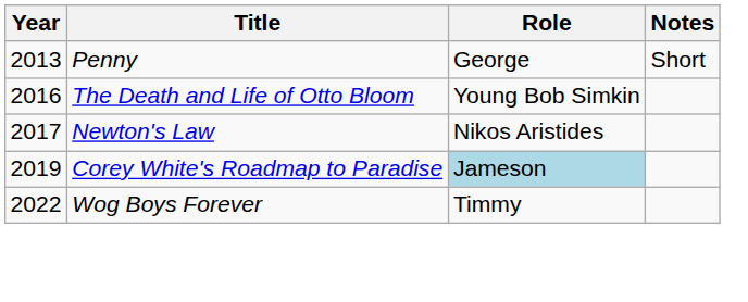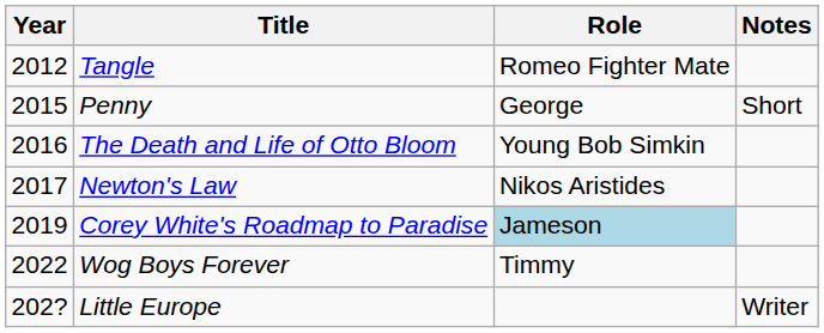 <table class="wikitable sortable">
 <tr>
 <th>Year</th>
 <th>Title</th>
 <th>Role</th>
 <th class="unsortable">Notes</th>
 </tr>
 <tr>
-<td>2013</td>
+<td>2012</td>
+<td><em><a href='#'>Tangle</a></em></td>
+<td>Romeo Fighter Mate</td>
+<td></td>
+</tr>
+<tr>
+<td>2015</td>
 <td><em>Penny</em></td>
 <td>George</td>
 <td>Short</td>
 </tr>
 <tr>
 <td>2016</td>
 <td><em><a href='#'>The Death and Life of Otto Bloom</a></em></td>
 <td>Young Bob Simkin</td>
 <td></td>
 </tr>
 <tr>
 <td>2017</td>
 <td><em><a href='#'>Newton's Law</a></em></td>
 <td>Nikos Aristides</td>
 <td></td>
 </tr>
 <tr>
 <td>2019</td>
 <td><em><a href='#'>Corey White's Roadmap to Paradise</a></em></td>
 <td style="background: lightblue;">Jameson</td>
 <td></td>
 </tr>
 <tr>
 <td>2022</td>
 <td><em>Wog Boys Forever</em></td>
 <td>Timmy</td>
 </tr>
+<tr>
+<td>202?</td>
+<td><em>Little Europe</em></td>
+<td></td>
+<td>Writer</td>
+</tr>
 </table>
